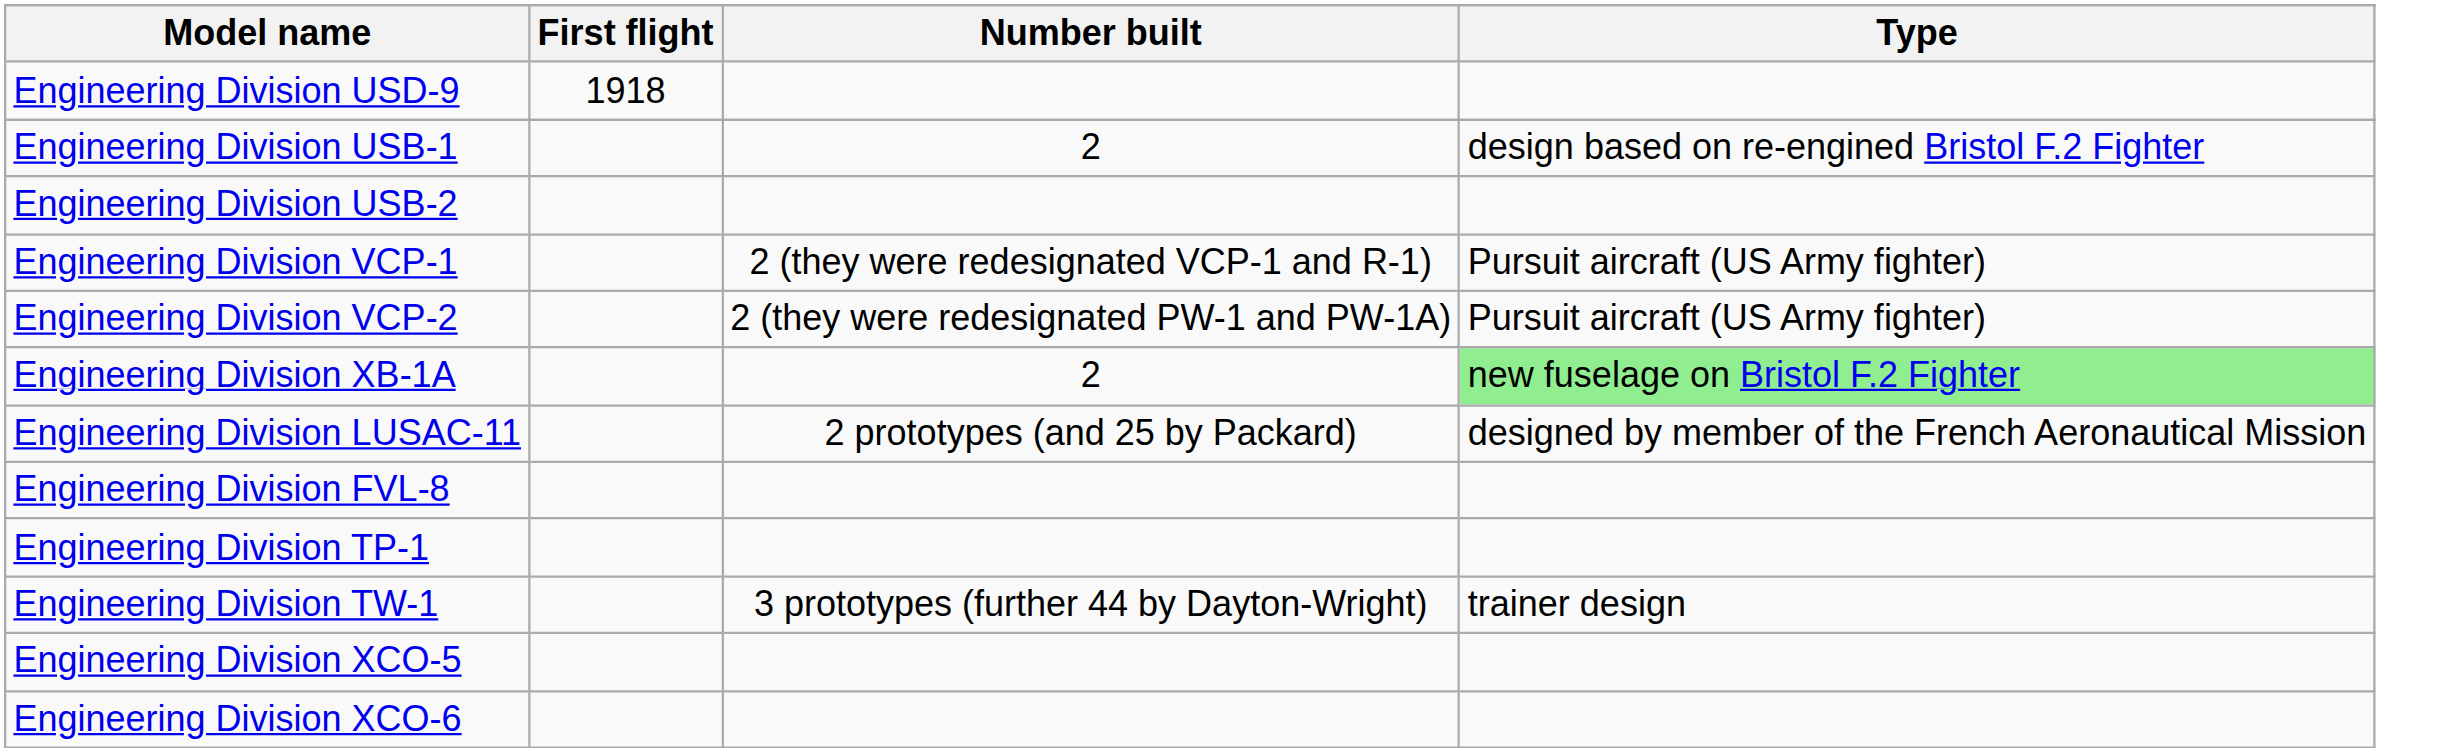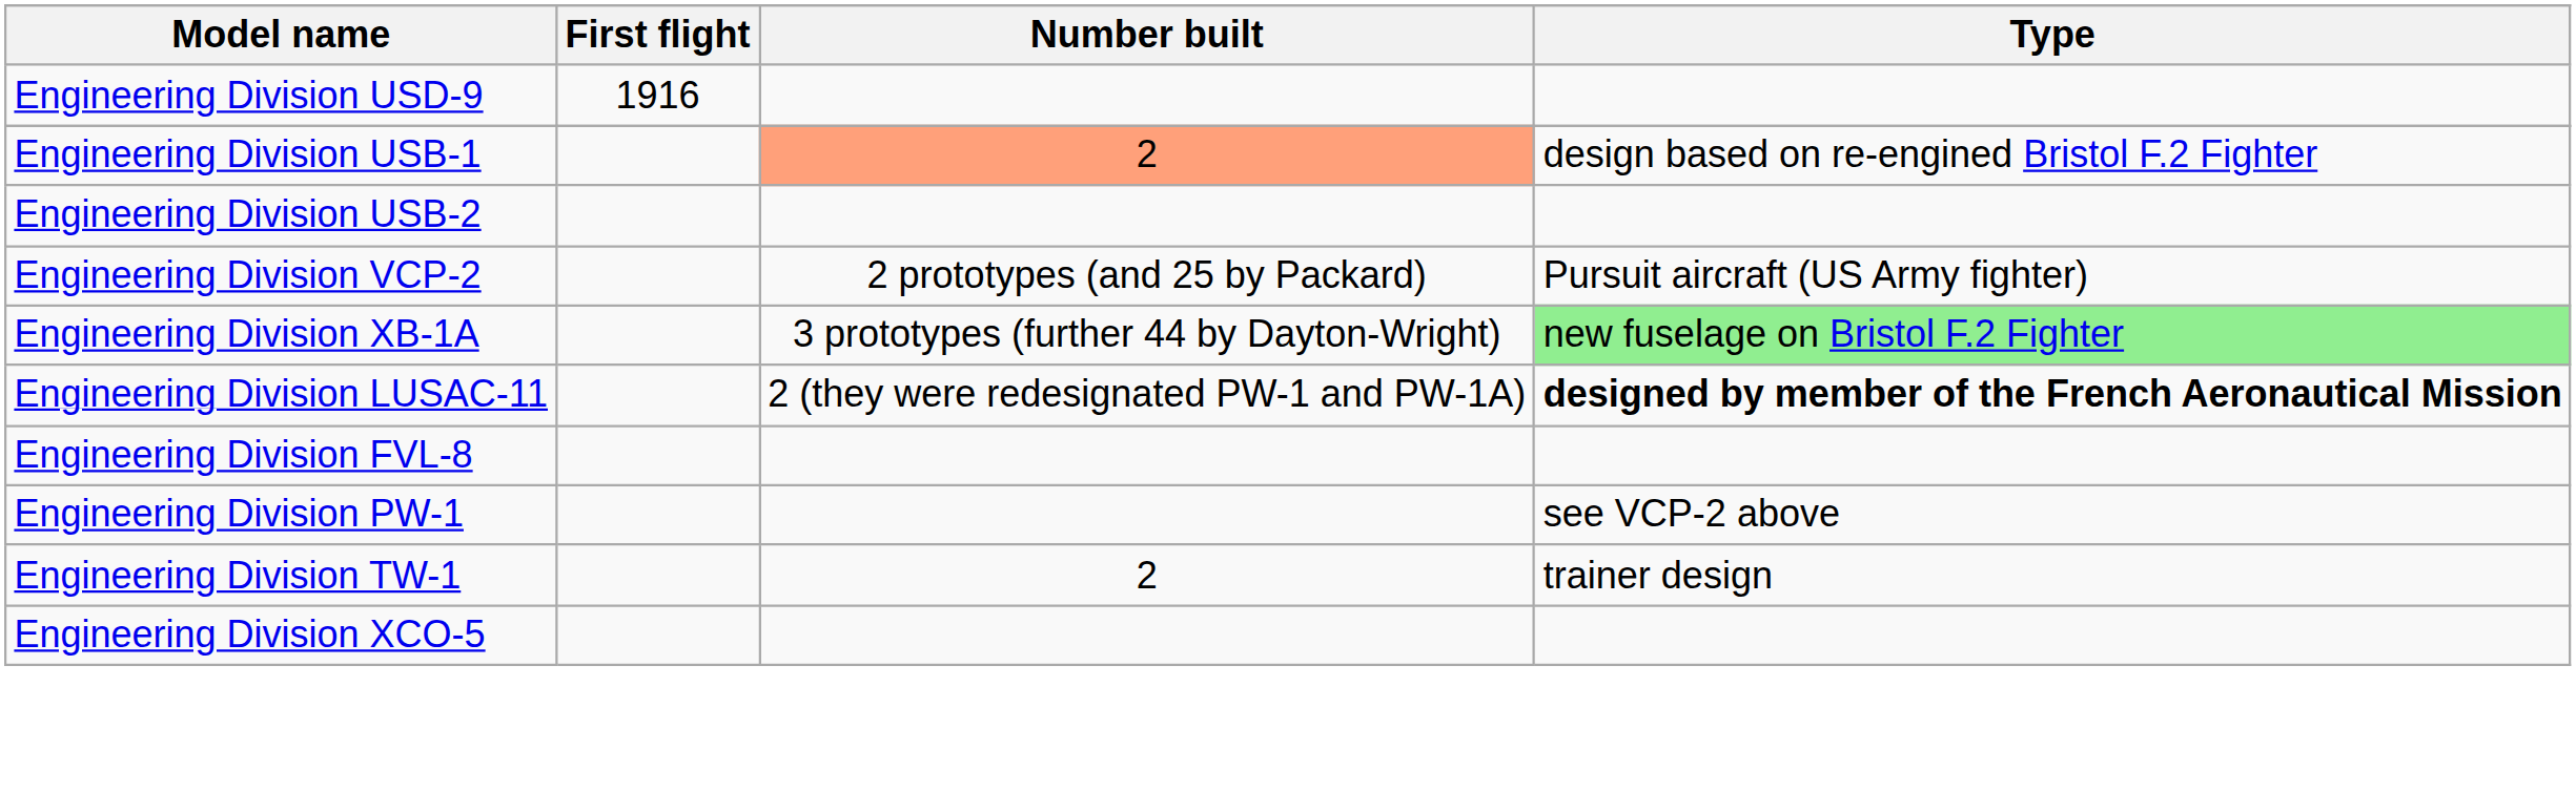 <table class="wikitable">
 <tr>
 </tr>
 <tr>
 <th>Model name</th>
 <th>First flight</th>
 <th>Number built</th>
 <th>Type</th>
 </tr>
 <tr>
 <td align=left><a href='#'>Engineering Division USD-9</a></td>
-<td align=center>1918</td>
+<td align=center>1916</td>
 <td align=center></td>
 <td align=left></td>
 </tr>
 <tr>
 </tr>
 <tr>
 <td align=left><a href='#'>Engineering Division USB-1</a></td>
 <td align=center></td>
-<td align=center>2</td>
+<td align=center style="background: lightsalmon;">2</td>
 <td align=left>design based on re-engined <a href='#'>Bristol F.2 Fighter</a></td>
 </tr>
 <tr>
 <td align=left><a href='#'>Engineering Division USB-2</a></td>
 <td align=center></td>
 <td align=center></td>
 <td align=left></td>
 </tr>
 <tr>
-<td align=left><a href='#'>Engineering Division VCP-1</a></td>
-<td align=center></td>
-<td align=center>2 (they were redesignated VCP-1 and R-1)</td>
-<td align=left>Pursuit aircraft (US Army fighter)</td>
-</tr>
-<tr>
 <td align=left><a href='#'>Engineering Division VCP-2</a></td>
 <td align=center></td>
-<td align=center>2 (they were redesignated PW-1 and PW-1A)</td>
+<td align=center>2 prototypes (and 25 by Packard)</td>
 <td align=left>Pursuit  aircraft (US Army fighter)</td>
 </tr>
 <tr>
 <td align=left><a href='#'>Engineering Division XB-1A</a></td>
 <td align=center></td>
-<td align=center>2</td>
+<td align=center>3 prototypes (further 44 by Dayton-Wright)</td>
 <td align=left style="background: lightgreen;">new fuselage on <a href='#'>Bristol F.2 Fighter</a></td>
 </tr>
 <tr>
 <td align=left><a href='#'>Engineering Division LUSAC-11</a></td>
 <td align=center></td>
-<td align=center>2 prototypes (and 25 by Packard)</td>
-<td align=left>designed by member of the French Aeronautical Mission</td>
+<td align=center>2 (they were redesignated PW-1 and PW-1A)</td>
+<td align=left><strong>designed by member of the French Aeronautical Mission</strong></td>
 </tr>
 <tr>
 <td align=left><a href='#'>Engineering Division FVL-8</a></td>
 <td align=center></td>
 <td align=center></td>
 <td align=left></td>
 </tr>
 <tr>
-<td align=left><a href='#'>Engineering Division TP-1</a></td>
+<td align=left><a href='#'>Engineering Division PW-1</a></td>
 <td align=center></td>
 <td align=center></td>
-<td align=left></td>
+<td align=left>see VCP-2 above</td>
 </tr>
 <tr>
 <td align=left><a href='#'>Engineering Division TW-1</a></td>
 <td align=center></td>
-<td align=center>3 prototypes (further 44 by Dayton-Wright)</td>
+<td align=center>2</td>
 <td align=left>trainer design</td>
 </tr>
 <tr>
 <td align=left><a href='#'>Engineering Division XCO-5</a></td>
 <td align=center></td>
 <td align=center></td>
 <td align=left></td>
 </tr>
-<tr>
-<td align=left><a href='#'>Engineering Division XCO-6</a></td>
-<td align=center></td>
-<td align=center></td>
-<td align=left></td>
-</tr>
 </table>
